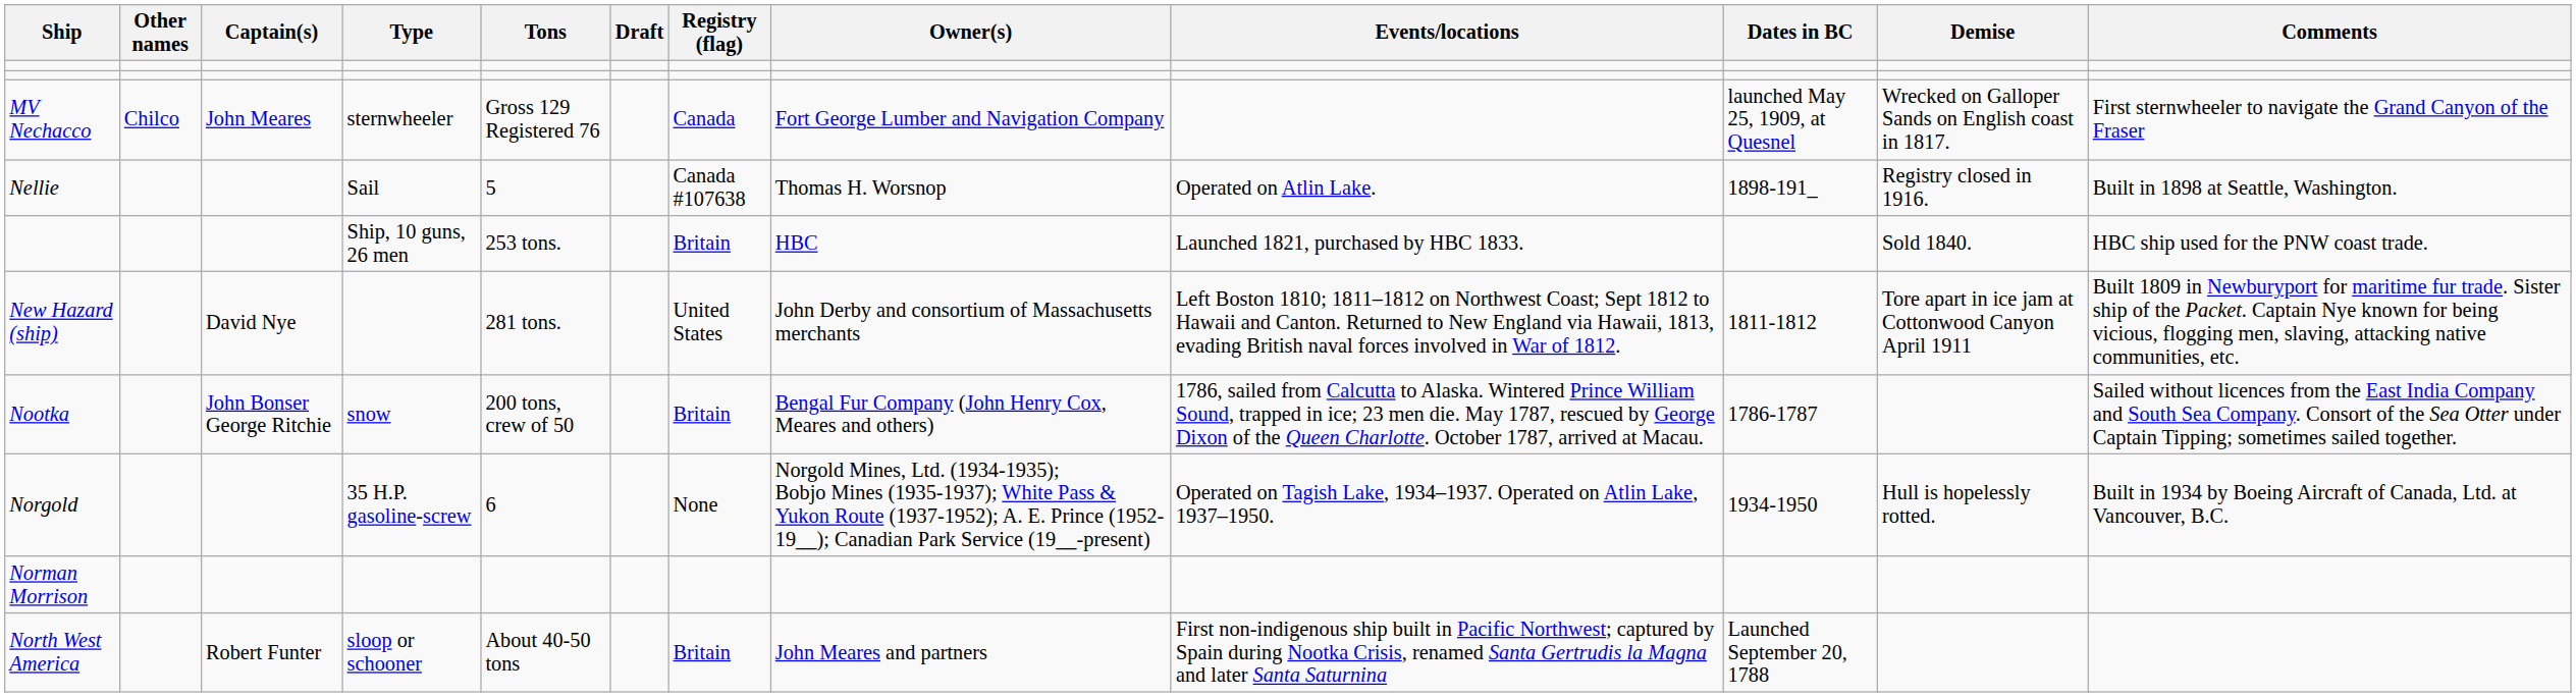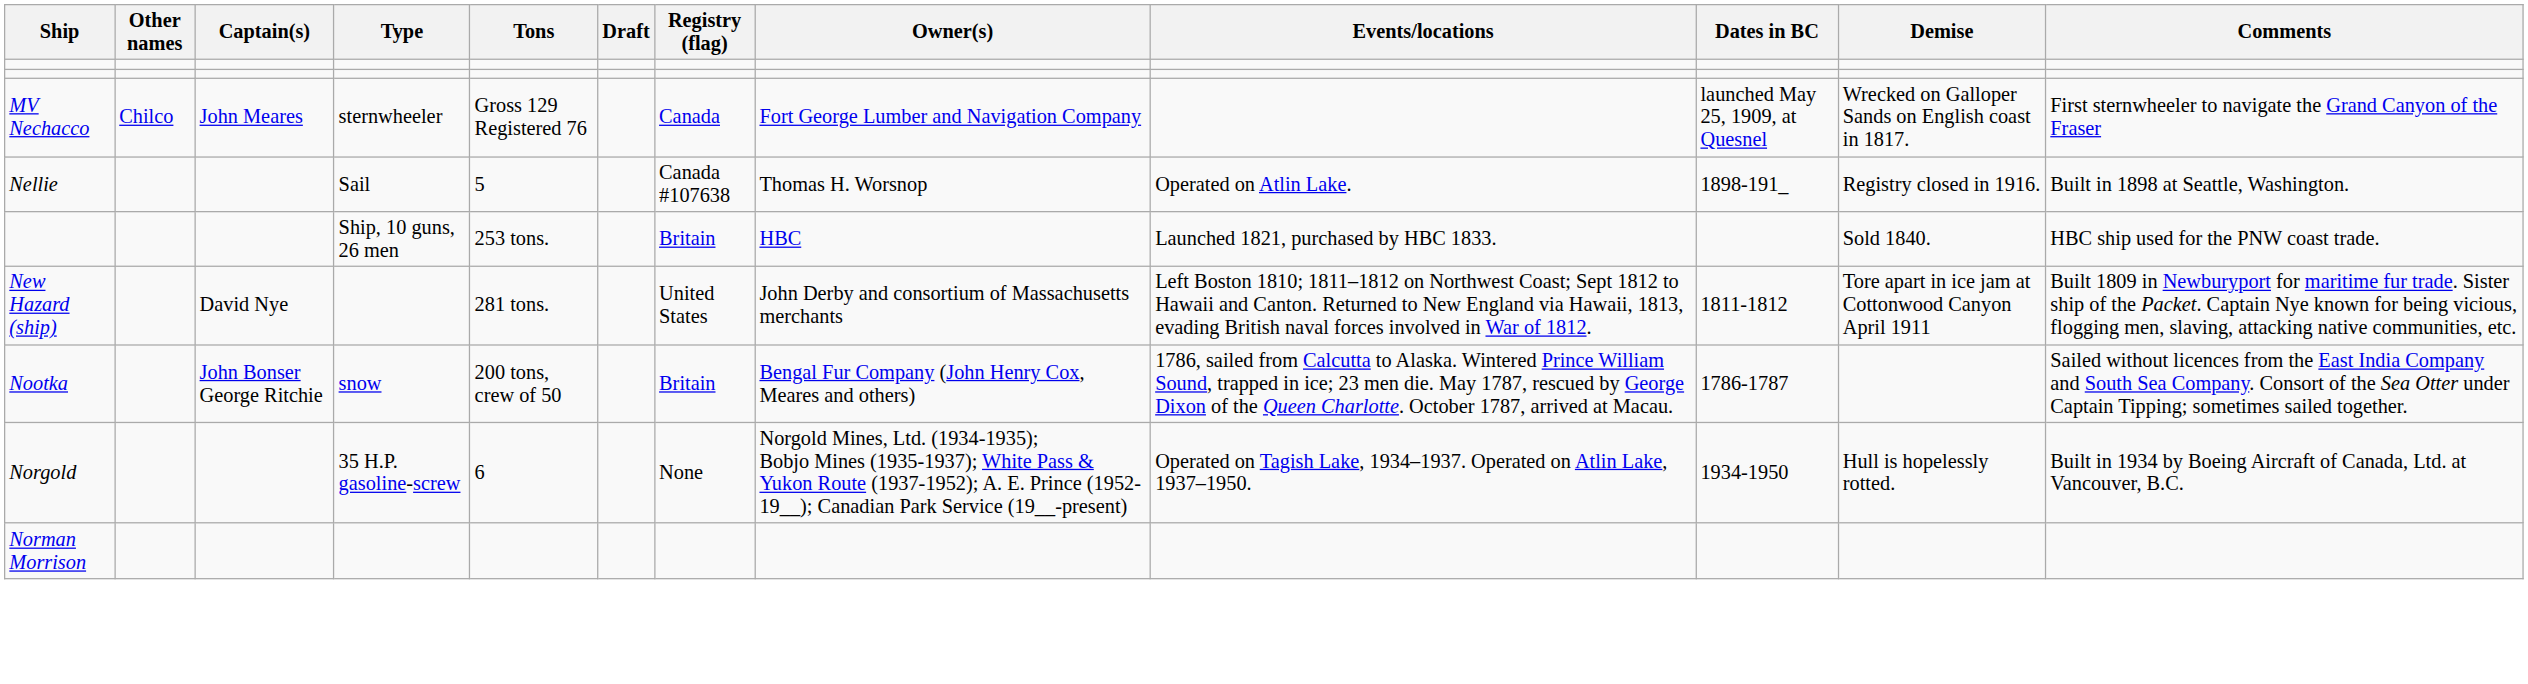 <table class="wikitable sortable" style="width:100%">
 <tr>
 <th>Ship</th>
 <th>Other names</th>
 <th>Captain(s)</th>
 <th>Type</th>
 <th>Tons </th>
 <th>Draft </th>
 <th>Registry (flag)</th>
 <th>Owner(s) </th>
 <th>Events/locations</th>
 <th>Dates in BC</th>
 <th>Demise </th>
 <th>Comments</th>
 </tr>
 <tr>
 <td></td>
 <td></td>
 <td></td>
 <td></td>
 <td></td>
 <td></td>
 <td></td>
 <td></td>
 <td></td>
 <td></td>
 <td></td>
 <td></td>
 </tr>
 <tr>
 <td></td>
 <td></td>
 <td></td>
 <td></td>
 <td></td>
 <td></td>
 <td></td>
 <td></td>
 <td></td>
 <td></td>
 <td></td>
 <td></td>
 </tr>
 <tr>
 <td><em><a href='#'>MV Nechacco</a></em></td>
 <td><a href='#'>Chilco</a></td>
 <td><a href='#'>John Meares</a></td>
 <td>sternwheeler</td>
 <td>Gross 129 Registered 76</td>
 <td></td>
 <td><a href='#'>Canada</a></td>
 <td><a href='#'>Fort George Lumber and Navigation Company</a></td>
 <td></td>
 <td>launched May 25, 1909, at <a href='#'>Quesnel</a></td>
 <td>Wrecked on Galloper Sands on English coast in 1817.</td>
 <td>First sternwheeler to navigate the <a href='#'>Grand Canyon of the Fraser</a></td>
 </tr>
 <tr>
 <td><em>Nellie</em></td>
 <td></td>
 <td></td>
 <td>Sail</td>
 <td>5</td>
 <td></td>
 <td>Canada #107638</td>
 <td>Thomas H. Worsnop</td>
 <td>Operated on <a href='#'>Atlin Lake</a>.</td>
 <td>1898-191_</td>
 <td>Registry closed in 1916.</td>
 <td>Built in 1898 at Seattle, Washington.</td>
 </tr>
 <tr>
 <td></td>
 <td></td>
 <td></td>
 <td>Ship, 10 guns, 26 men</td>
 <td>253 tons.</td>
 <td></td>
 <td><a href='#'>Britain</a></td>
 <td><a href='#'>HBC</a></td>
 <td>Launched 1821, purchased by HBC 1833.</td>
 <td></td>
 <td>Sold 1840.</td>
 <td>HBC ship used for the PNW coast trade.</td>
 </tr>
 <tr>
 <td><em><a href='#'>New Hazard (ship)</a></em></td>
 <td></td>
 <td>David Nye</td>
 <td></td>
 <td>281 tons.</td>
 <td></td>
 <td>United States</td>
 <td>John Derby and consortium of Massachusetts merchants</td>
 <td>Left Boston 1810; 1811–1812 on Northwest Coast; Sept 1812 to Hawaii and Canton. Returned to New England via Hawaii, 1813, evading British naval forces involved in <a href='#'>War of 1812</a>.</td>
 <td>1811-1812</td>
 <td>Tore apart in ice jam at Cottonwood Canyon April 1911</td>
 <td>Built 1809 in <a href='#'>Newburyport</a> for <a href='#'>maritime fur trade</a>. Sister ship of the <em>Packet</em>. Captain Nye known for being vicious, flogging men, slaving, attacking native communities, etc.</td>
 </tr>
 <tr>
 <td><em><a href='#'>Nootka</a></em></td>
 <td></td>
 <td><a href='#'>John Bonser</a> George Ritchie</td>
 <td><a href='#'>snow</a></td>
 <td>200 tons, crew of 50</td>
 <td></td>
 <td><a href='#'>Britain</a></td>
 <td><a href='#'>Bengal Fur Company</a> (<a href='#'>John Henry Cox</a>, Meares and others)</td>
 <td>1786, sailed from <a href='#'>Calcutta</a> to Alaska. Wintered <a href='#'>Prince William Sound</a>, trapped in ice; 23 men die. May 1787, rescued by <a href='#'>George Dixon</a> of the <em><a href='#'>Queen Charlotte</a></em>. October 1787, arrived at Macau.</td>
 <td>1786-1787</td>
 <td></td>
 <td>Sailed without licences from the <a href='#'>East India Company</a> and <a href='#'>South Sea Company</a>. Consort of the <em>Sea Otter</em> under Captain Tipping; sometimes sailed together.</td>
 </tr>
 <tr>
 <td><em>Norgold</em></td>
 <td></td>
 <td></td>
 <td>35 H.P. <a href='#'>gasoline</a>-<a href='#'>screw</a></td>
 <td>6</td>
 <td></td>
 <td>None</td>
 <td>Norgold Mines, Ltd. (1934-1935);<br>Bobjo Mines (1935-1937); <a href='#'>White Pass & Yukon Route</a> (1937-1952); A. E. Prince (1952-19__); Canadian Park Service (19__-present)</td>
 <td>Operated on <a href='#'>Tagish Lake</a>, 1934–1937.  Operated on <a href='#'>Atlin Lake</a>, 1937–1950.</td>
 <td>1934-1950</td>
 <td>Hull is hopelessly rotted.</td>
 <td>Built in 1934 by Boeing Aircraft of Canada, Ltd. at Vancouver, B.C.</td>
 </tr>
 <tr>
 <td><a href='#'><em>Norman Morrison</em></a></td>
 <td></td>
 <td></td>
 <td></td>
 <td></td>
 <td></td>
 <td></td>
 <td></td>
 <td></td>
 <td></td>
 <td></td>
 <td></td>
 </tr>
-<tr>
-<td><em><a href='#'>North West America</a></em></td>
-<td></td>
-<td>Robert Funter</td>
-<td><a href='#'>sloop</a> or <a href='#'>schooner</a> </td>
-<td>About 40-50 tons</td>
-<td></td>
-<td><a href='#'>Britain</a></td>
-<td><a href='#'>John Meares</a> and partners</td>
-<td>First non-indigenous ship built in <a href='#'>Pacific Northwest</a>; captured by Spain during <a href='#'>Nootka Crisis</a>, renamed <em><a href='#'>Santa Gertrudis la Magna</a></em> and later <em><a href='#'>Santa Saturnina</a></em></td>
-<td>Launched September 20, 1788</td>
-<td></td>
-<td></td>
-</tr>
 </table>
